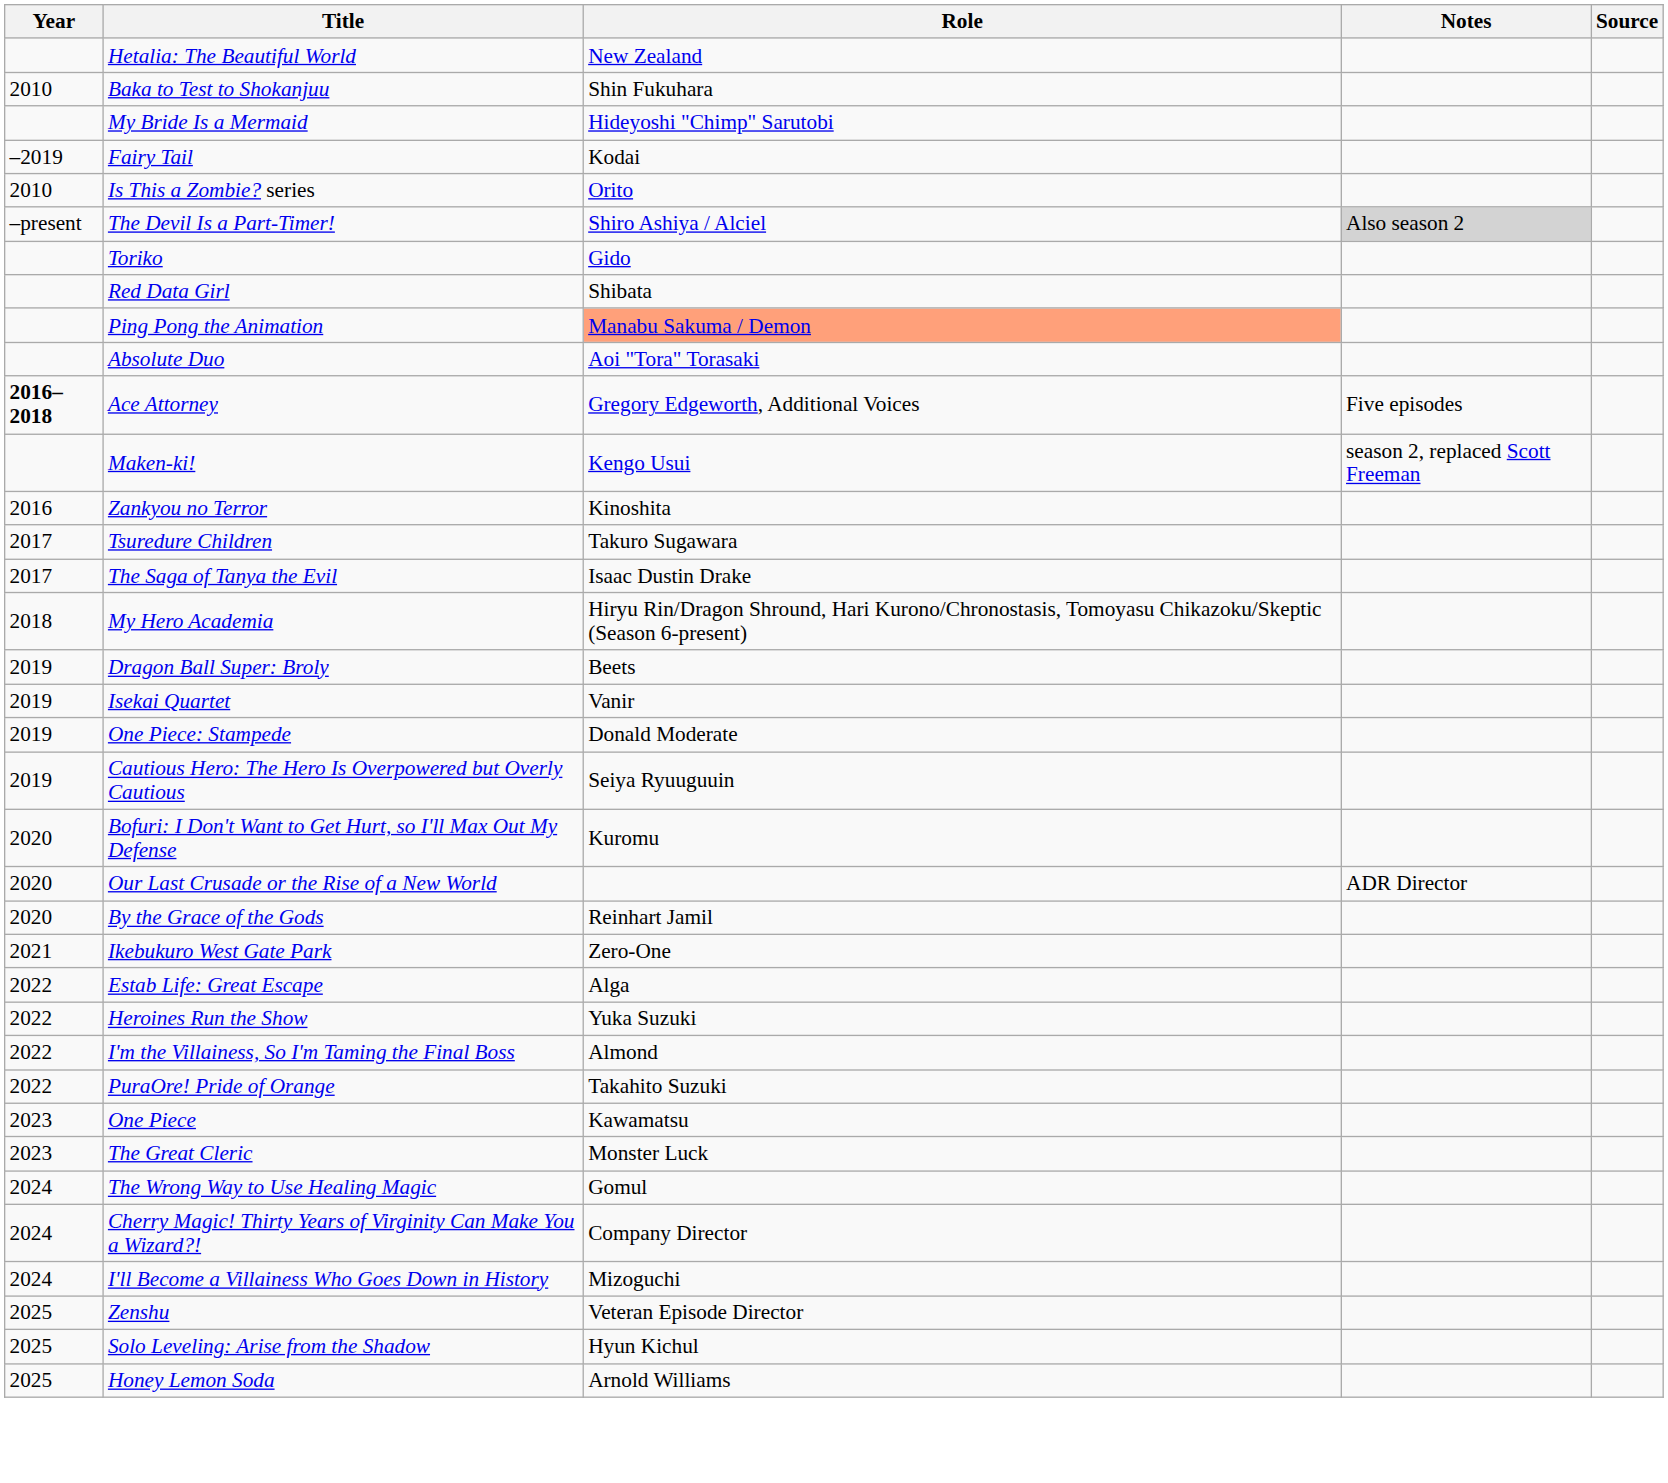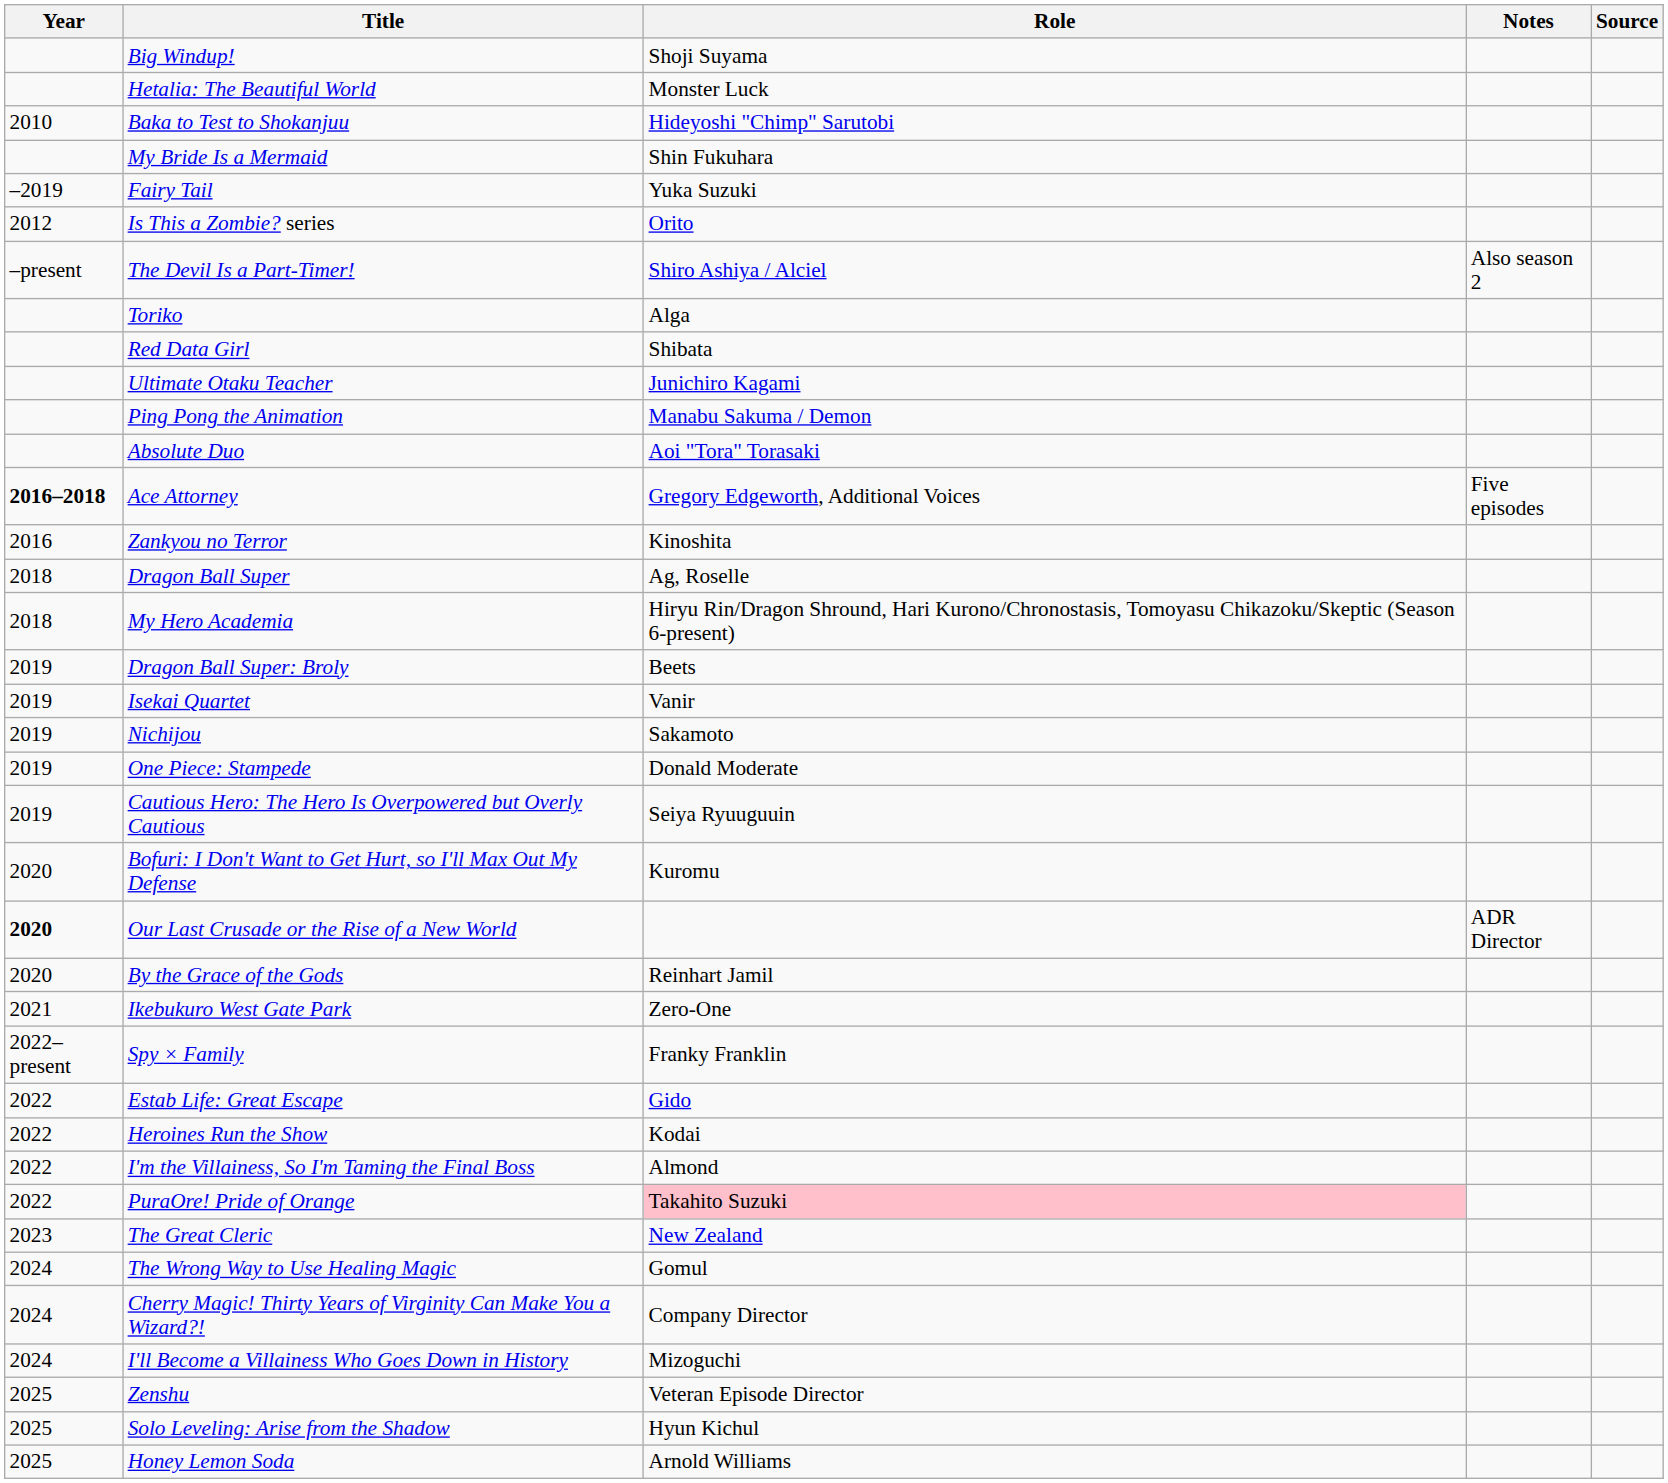 <table class="wikitable sortable plainrowheaders">
 <tr>
 <th>Year</th>
 <th>Title</th>
 <th>Role</th>
 <th class="unsortable">Notes</th>
 <th class="unsortable">Source</th>
 </tr>
 <tr>
 <td></td>
+<td><em><a href='#'>Big Windup!</a></em></td>
+<td>Shoji Suyama</td>
+<td></td>
+<td></td>
+</tr>
+<tr>
+<td></td>
 <td><em><a href='#'>Hetalia: The Beautiful World</a></em></td>
-<td><a href='#'>New Zealand</a></td>
+<td>Monster Luck</td>
 <td></td>
 <td></td>
 </tr>
 <tr>
 <td>2010</td>
 <td><em><a href='#'>Baka to Test to Shokanjuu</a></em></td>
-<td>Shin Fukuhara</td>
+<td><a href='#'>Hideyoshi "Chimp" Sarutobi</a></td>
 <td></td>
 <td></td>
 </tr>
 <tr>
 <td></td>
 <td><em><a href='#'>My Bride Is a Mermaid</a></em></td>
-<td><a href='#'>Hideyoshi "Chimp" Sarutobi</a></td>
+<td>Shin Fukuhara</td>
 <td></td>
 <td></td>
 </tr>
 <tr>
 <td>–2019</td>
 <td><em><a href='#'>Fairy Tail</a></em></td>
-<td>Kodai</td>
+<td>Yuka Suzuki</td>
 <td></td>
 <td></td>
 </tr>
 <tr>
-<td>2010</td>
+<td>2012</td>
 <td><em><a href='#'>Is This a Zombie?</a></em> series</td>
 <td><a href='#'>Orito</a></td>
 <td></td>
 <td></td>
 </tr>
 <tr>
 <td>–present</td>
 <td><em><a href='#'>The Devil Is a Part-Timer!</a></em></td>
 <td><a href='#'>Shiro Ashiya / Alciel</a></td>
-<td style="background: lightgrey;">Also season 2</td>
+<td>Also season 2</td>
 <td></td>
 </tr>
 <tr>
 <td></td>
 <td><em><a href='#'>Toriko</a></em></td>
-<td><a href='#'>Gido</a></td>
+<td>Alga</td>
 <td></td>
 <td></td>
 </tr>
 <tr>
 <td></td>
 <td><em><a href='#'>Red Data Girl</a></em></td>
 <td>Shibata</td>
 <td></td>
 <td></td>
 </tr>
 <tr>
 <td></td>
+<td><em><a href='#'>Ultimate Otaku Teacher</a></em></td>
+<td><a href='#'>Junichiro Kagami</a></td>
+<td></td>
+<td></td>
+</tr>
+<tr>
+<td></td>
 <td><em><a href='#'>Ping Pong the Animation</a></em></td>
-<td style="background: lightsalmon;"><a href='#'>Manabu Sakuma / Demon</a></td>
+<td><a href='#'>Manabu Sakuma / Demon</a></td>
 <td></td>
 <td></td>
 </tr>
 <tr>
 <td></td>
 <td><em><a href='#'>Absolute Duo</a></em></td>
 <td><a href='#'>Aoi "Tora" Torasaki</a></td>
 <td></td>
 <td></td>
 </tr>
 <tr>
 <td><strong>2016–2018</strong></td>
 <td><em><a href='#'>Ace Attorney</a></em></td>
 <td><a href='#'>Gregory Edgeworth</a>, Additional Voices</td>
 <td>Five episodes</td>
 <td></td>
 </tr>
 <tr>
-<td></td>
-<td><em><a href='#'>Maken-ki!</a></em></td>
-<td><a href='#'>Kengo Usui</a></td>
-<td>season 2, replaced <a href='#'>Scott Freeman</a></td>
-<td></td>
-</tr>
-<tr>
 <td>2016</td>
 <td><em><a href='#'>Zankyou no Terror</a></em></td>
 <td>Kinoshita</td>
 <td></td>
 <td></td>
 </tr>
 <tr>
-<td>2017</td>
-<td><em><a href='#'>Tsuredure Children</a></em></td>
-<td>Takuro Sugawara</td>
-<td></td>
-<td></td>
-</tr>
-<tr>
-<td>2017</td>
-<td><em><a href='#'>The Saga of Tanya the Evil</a></em></td>
-<td>Isaac Dustin Drake</td>
+<td>2018</td>
+<td><em><a href='#'>Dragon Ball Super</a></em></td>
+<td>Ag, Roselle</td>
 <td></td>
 <td></td>
 </tr>
 <tr>
 <td>2018</td>
 <td><em><a href='#'>My Hero Academia</a></em></td>
 <td>Hiryu Rin/Dragon Shround, Hari Kurono/Chronostasis, Tomoyasu Chikazoku/Skeptic (Season 6-present)</td>
 <td></td>
 <td></td>
 </tr>
 <tr>
 <td>2019</td>
 <td><em><a href='#'>Dragon Ball Super: Broly</a></em></td>
 <td>Beets</td>
 <td></td>
 <td></td>
 </tr>
 <tr>
 <td>2019</td>
 <td><em><a href='#'>Isekai Quartet</a></em></td>
 <td>Vanir</td>
 <td></td>
 <td></td>
 </tr>
 <tr>
 <td>2019</td>
+<td><em><a href='#'>Nichijou</a></em></td>
+<td>Sakamoto</td>
+<td></td>
+<td></td>
+</tr>
+<tr>
+<td>2019</td>
 <td><em><a href='#'>One Piece: Stampede</a></em></td>
 <td>Donald Moderate</td>
 <td></td>
 <td></td>
 </tr>
 <tr>
 <td>2019</td>
 <td><em><a href='#'>Cautious Hero: The Hero Is Overpowered but Overly Cautious</a></em></td>
 <td>Seiya Ryuuguuin</td>
 <td></td>
 <td></td>
 </tr>
 <tr>
 <td>2020</td>
 <td><em><a href='#'>Bofuri: I Don't Want to Get Hurt, so I'll Max Out My Defense</a></em></td>
 <td>Kuromu</td>
 <td></td>
 <td></td>
 </tr>
 <tr>
-<td>2020</td>
+<td><strong>2020</strong></td>
 <td><em><a href='#'>Our Last Crusade or the Rise of a New World</a></em></td>
 <td></td>
 <td>ADR Director</td>
 <td></td>
 </tr>
 <tr>
 <td>2020</td>
 <td><em><a href='#'>By the Grace of the Gods</a></em></td>
 <td>Reinhart Jamil</td>
 <td></td>
 <td></td>
 </tr>
 <tr>
 <td>2021</td>
 <td><em><a href='#'>Ikebukuro West Gate Park</a></em></td>
 <td>Zero-One</td>
 <td></td>
 <td></td>
 </tr>
 <tr>
+<td>2022–present</td>
+<td><em><a href='#'>Spy × Family</a></em></td>
+<td>Franky Franklin</td>
+<td></td>
+<td></td>
+</tr>
+<tr>
 <td>2022</td>
 <td><em><a href='#'>Estab Life: Great Escape</a></em></td>
-<td>Alga</td>
+<td><a href='#'>Gido</a></td>
 <td></td>
 <td></td>
 </tr>
 <tr>
 <td>2022</td>
 <td><em><a href='#'>Heroines Run the Show</a></em></td>
-<td>Yuka Suzuki</td>
+<td>Kodai</td>
 <td></td>
 <td></td>
 </tr>
 <tr>
 <td>2022</td>
 <td><em><a href='#'>I'm the Villainess, So I'm Taming the Final Boss</a></em></td>
 <td>Almond</td>
 <td></td>
 <td></td>
 </tr>
 <tr>
 <td>2022</td>
 <td><em><a href='#'>PuraOre! Pride of Orange</a></em></td>
-<td>Takahito Suzuki</td>
-<td></td>
-<td></td>
-</tr>
-<tr>
-<td>2023</td>
-<td><em><a href='#'>One Piece</a></em></td>
-<td>Kawamatsu</td>
+<td style="background: pink;">Takahito Suzuki</td>
 <td></td>
 <td></td>
 </tr>
 <tr>
 <td>2023</td>
 <td><em><a href='#'>The Great Cleric</a></em></td>
-<td>Monster Luck</td>
+<td><a href='#'>New Zealand</a></td>
 <td></td>
 <td></td>
 </tr>
 <tr>
 <td>2024</td>
 <td><em><a href='#'>The Wrong Way to Use Healing Magic</a></em></td>
 <td>Gomul</td>
 <td></td>
 <td></td>
 </tr>
 <tr>
 <td>2024</td>
 <td><em><a href='#'>Cherry Magic! Thirty Years of Virginity Can Make You a Wizard?!</a></em></td>
 <td>Company Director</td>
 <td></td>
 <td></td>
 </tr>
 <tr>
 <td>2024</td>
 <td><em><a href='#'>I'll Become a Villainess Who Goes Down in History</a></em></td>
 <td>Mizoguchi</td>
 <td></td>
 <td></td>
 </tr>
 <tr>
 <td>2025</td>
 <td><em><a href='#'>Zenshu</a></em></td>
 <td>Veteran Episode Director</td>
 <td></td>
 <td></td>
 </tr>
 <tr>
 <td>2025</td>
 <td><em><a href='#'>Solo Leveling: Arise from the Shadow</a></em></td>
 <td>Hyun Kichul</td>
 <td></td>
 <td></td>
 </tr>
 <tr>
 <td>2025</td>
 <td><em><a href='#'>Honey Lemon Soda</a></em></td>
 <td>Arnold Williams</td>
 <td></td>
 <td></td>
 </tr>
 </table>
